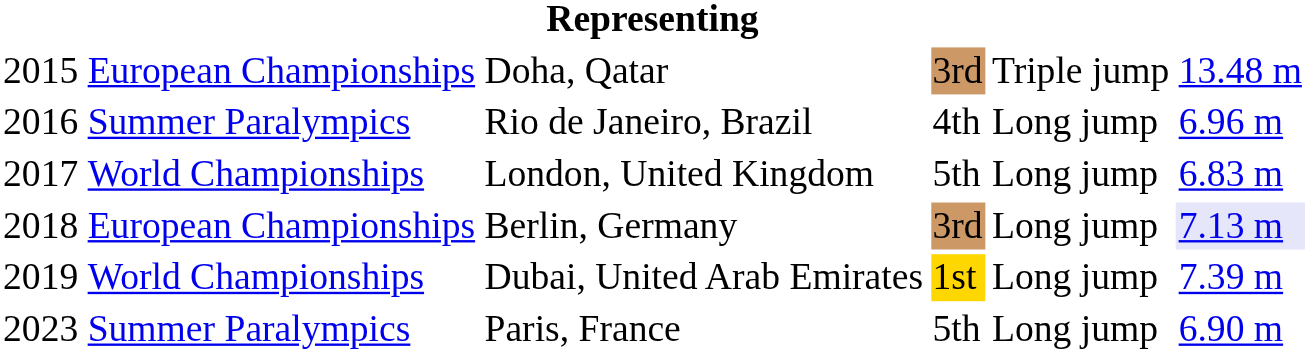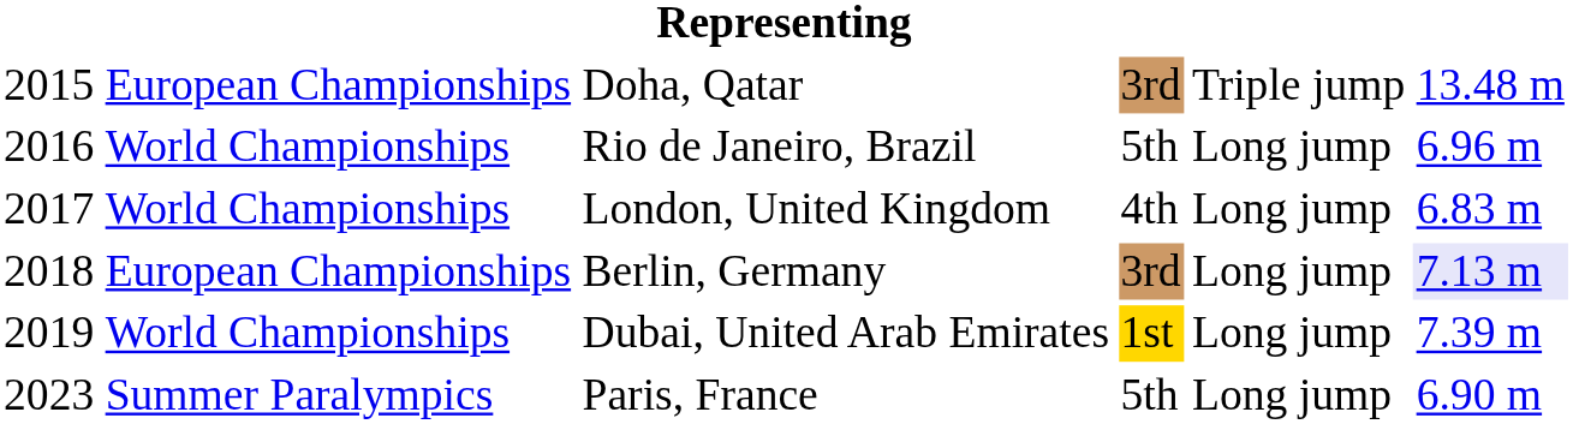 <table>
 <tr>
 <th colspan="6">Representing </th>
 </tr>
 <tr>
 <td>2015</td>
 <td><a href='#'>European Championships</a></td>
 <td>Doha, Qatar</td>
 <td bgcolor=cc9966>3rd</td>
 <td>Triple jump</td>
 <td><a href='#'>13.48 m</a></td>
 </tr>
 <tr>
 <td>2016</td>
-<td><a href='#'>Summer Paralympics</a></td>
+<td><a href='#'>World Championships</a></td>
 <td>Rio de Janeiro, Brazil</td>
-<td>4th</td>
+<td>5th</td>
 <td>Long jump</td>
 <td><a href='#'>6.96 m</a></td>
 </tr>
 <tr>
 <td>2017</td>
 <td><a href='#'>World Championships</a></td>
 <td>London, United Kingdom</td>
-<td>5th</td>
+<td>4th</td>
 <td>Long jump</td>
 <td><a href='#'>6.83 m</a></td>
 </tr>
 <tr>
 <td>2018</td>
 <td><a href='#'>European Championships</a></td>
 <td>Berlin, Germany</td>
 <td bgcolor=cc9966>3rd</td>
 <td>Long jump</td>
 <td style="background: lavender;"><a href='#'>7.13 m</a></td>
 </tr>
 <tr>
 <td>2019</td>
 <td><a href='#'>World Championships</a></td>
 <td>Dubai, United Arab Emirates</td>
 <td bgcolor=gold>1st</td>
 <td>Long jump</td>
 <td><a href='#'>7.39 m</a></td>
 </tr>
 <tr>
 <td>2023</td>
 <td><a href='#'>Summer Paralympics</a></td>
 <td>Paris, France</td>
 <td>5th</td>
 <td>Long jump</td>
 <td><a href='#'>6.90 m</a></td>
 </tr>
 </table>
